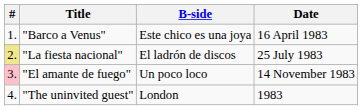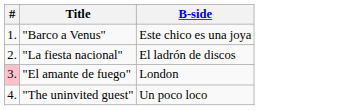 <table class="wikitable">
 <tr>
 <th>#</th>
 <th>Title</th>
 <th><a href='#'>B-side</a></th>
-<th>Date</th>
 </tr>
 <tr>
 <td>1.</td>
 <td>"Barco a Venus"</td>
 <td>Este chico es una joya</td>
-<td>16 April 1983</td>
 </tr>
 <tr>
-<td style="background: khaki;">2.</td>
+<td>2.</td>
 <td>"La fiesta nacional"</td>
 <td>El ladrón de discos</td>
-<td>25 July 1983</td>
 </tr>
 <tr>
 <td style="background: pink;">3.</td>
 <td>"El amante de fuego"</td>
-<td>Un poco loco</td>
-<td>14 November 1983</td>
+<td>London</td>
 </tr>
 <tr>
 <td>4.</td>
 <td>"The uninvited guest"</td>
-<td>London</td>
-<td>1983</td>
+<td>Un poco loco</td>
 </tr>
 </table>
